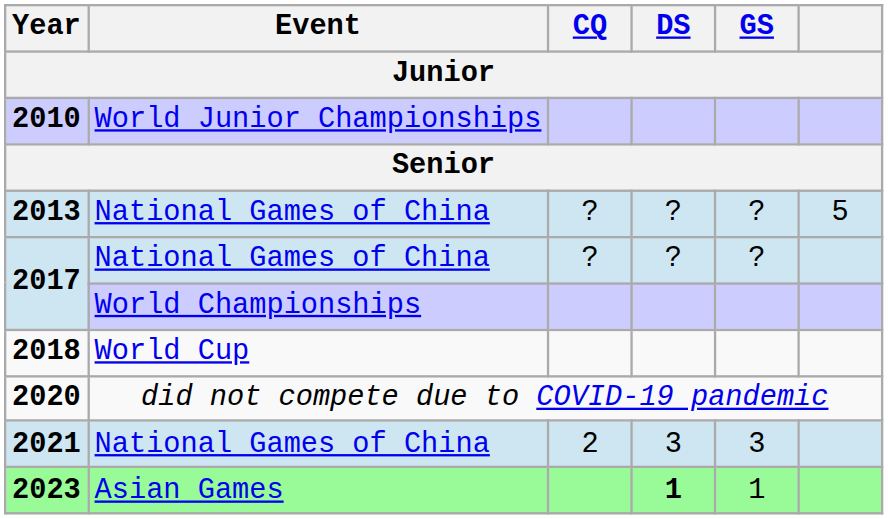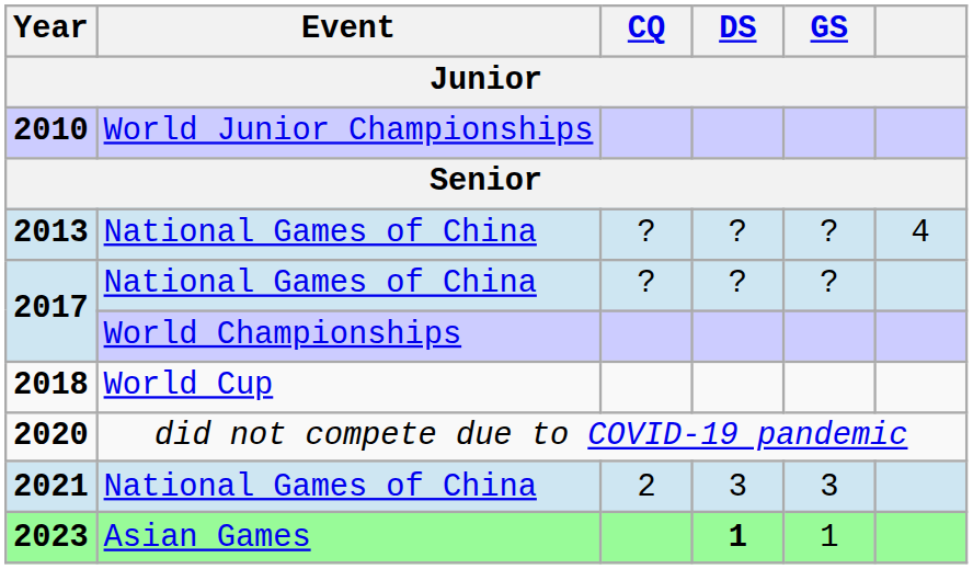 <table class="wikitable" style="text-align:center; font-size:95%;">
 <tr>
 <th align="center">Year</th>
 <th align="center">Event</th>
 <th style="width:30px;"><a href='#'>CQ</a></th>
 <th style="width:30px;"><a href='#'>DS</a></th>
 <th style="width:30px;"><a href='#'>GS</a></th>
 <th style="width:30px;"></th>
 </tr>
 <tr>
 <th colspan="6"><strong>Junior</strong></th>
 </tr>
 <tr style="background:#ccf;">
 <td><strong>2010</strong></td>
 <td align="left"><a href='#'>World Junior Championships</a></td>
 <td></td>
 <td></td>
 <td></td>
 <td></td>
 </tr>
 <tr>
 <th colspan="6"><strong>Senior</strong></th>
 </tr>
 <tr style="background:#CEE6F2;">
 <td><strong>2013</strong></td>
 <td style="background:#CEE6F2;" align="left"><a href='#'>National Games of China</a></td>
 <td>?</td>
 <td>?</td>
 <td>?</td>
-<td>5</td>
+<td>4</td>
 </tr>
 <tr style="background:#CEE6F2;">
 <td style="background:#CEE6F2;" rowspan="2"><strong>2017</strong></td>
 <td align="left"><a href='#'>National Games of China</a></td>
 <td>?</td>
 <td>?</td>
 <td>?</td>
 <td></td>
 </tr>
 <tr style="background:#ccf;">
 <td align="left"><a href='#'>World Championships</a></td>
 <td></td>
 <td></td>
 <td></td>
 <td></td>
 </tr>
 <tr>
 <td><strong>2018</strong></td>
 <td align="left"><a href='#'>World Cup</a></td>
 <td></td>
 <td></td>
 <td></td>
 <td></td>
 </tr>
 <tr>
 <td><strong>2020</strong></td>
 <td colspan="5"><em>did not compete due to <a href='#'>COVID-19 pandemic</a></em></td>
 </tr>
 <tr style="background:#CEE6F2;">
 <td><strong>2021</strong></td>
 <td style="background:#CEE6F2;" align="left"><a href='#'>National Games of China</a></td>
 <td>2</td>
 <td>3</td>
 <td>3</td>
 <td></td>
 </tr>
 <tr style="background:#98fb98">
 <td><strong>2023</strong></td>
 <td align="left"><a href='#'>Asian Games</a></td>
 <td></td>
 <td><strong>1</strong></td>
 <td>1</td>
 <td></td>
 </tr>
 </table>
